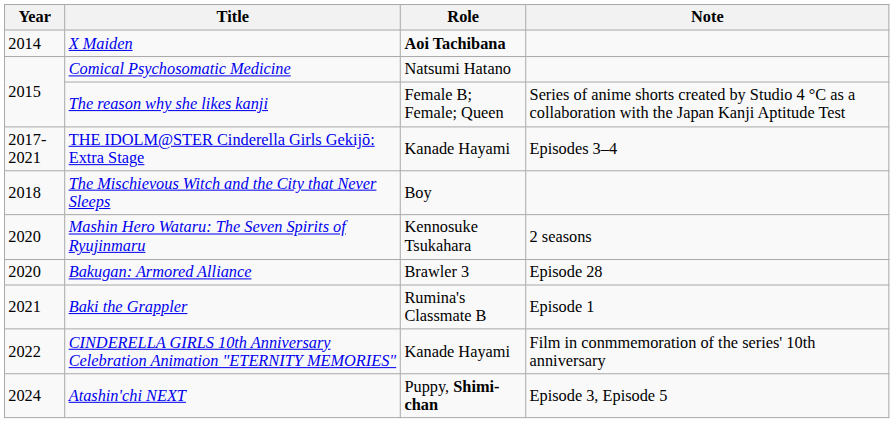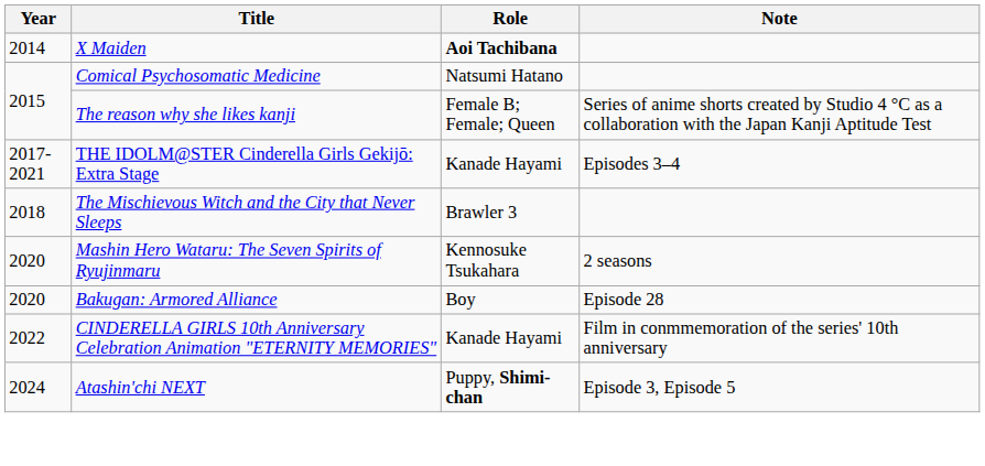 <table class="wikitable">
 <tr>
 <th>Year</th>
 <th>Title</th>
 <th>Role</th>
 <th>Note</th>
 </tr>
 <tr>
 <td>2014</td>
 <td><em><a href='#'>X Maiden</a></em></td>
 <td><strong>Aoi Tachibana</strong></td>
 <td></td>
 </tr>
 <tr>
 <td rowspan="2">2015</td>
 <td><em><a href='#'>Comical Psychosomatic Medicine</a></em></td>
 <td>Natsumi Hatano</td>
 <td></td>
 </tr>
 <tr>
 <td><em><a href='#'>The reason why she likes kanji</a></em></td>
 <td>Female B; Female; Queen</td>
 <td>Series of anime shorts created by Studio 4 °C as a collaboration with the Japan Kanji Aptitude Test</td>
 </tr>
 <tr>
 <td>2017-2021</td>
 <td><a href='#'>THE IDOLM@STER Cinderella Girls Gekijō: Extra Stage</a></td>
 <td>Kanade Hayami</td>
 <td>Episodes 3–4</td>
 </tr>
 <tr>
 <td>2018</td>
 <td><em><a href='#'>The Mischievous Witch and the City that Never Sleeps</a></em></td>
-<td>Boy</td>
+<td>Brawler 3</td>
 <td></td>
 </tr>
 <tr>
 <td>2020</td>
 <td><em><a href='#'> Mashin Hero Wataru: The Seven Spirits of Ryujinmaru</a></em></td>
 <td>Kennosuke Tsukahara</td>
 <td>2 seasons</td>
 </tr>
 <tr>
 <td>2020</td>
 <td><em><a href='#'>Bakugan: Armored Alliance</a></em></td>
-<td>Brawler 3</td>
+<td>Boy</td>
 <td>Episode 28</td>
-</tr>
-<tr>
-<td>2021</td>
-<td><em><a href='#'>Baki the Grappler</a></em></td>
-<td>Rumina's Classmate B</td>
-<td>Episode 1</td>
 </tr>
 <tr>
 <td>2022</td>
 <td><em><a href='#'>CINDERELLA GIRLS 10th Anniversary Celebration Animation "ETERNITY MEMORIES"</a></em></td>
 <td>Kanade Hayami</td>
 <td>Film in conmmemoration of the series' 10th anniversary</td>
 </tr>
 <tr>
 <td>2024</td>
 <td><em><a href='#'> Atashin'chi NEXT</a></em></td>
 <td>Puppy, <strong>Shimi-chan</strong></td>
 <td>Episode 3, Episode 5</td>
 </tr>
 </table>
